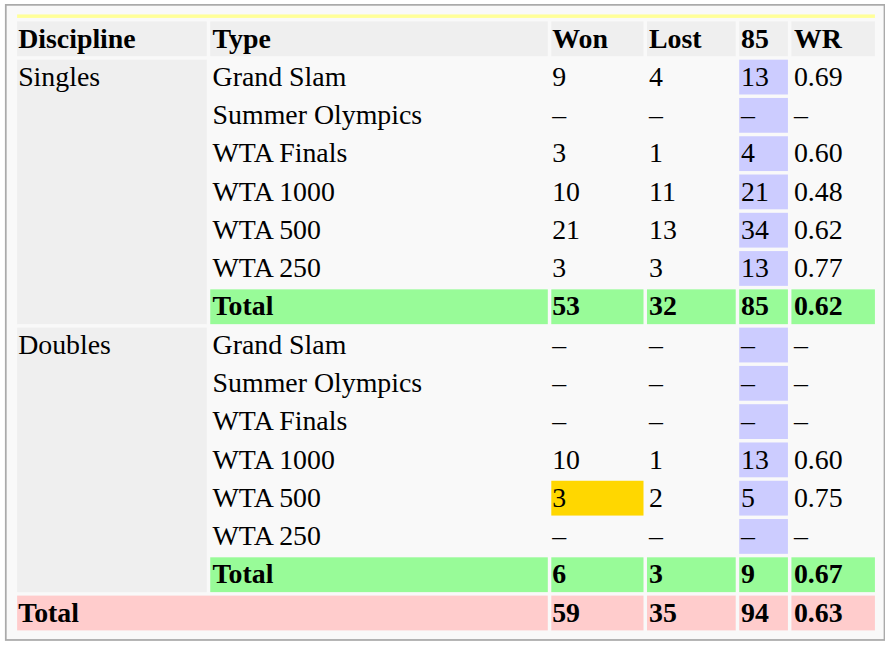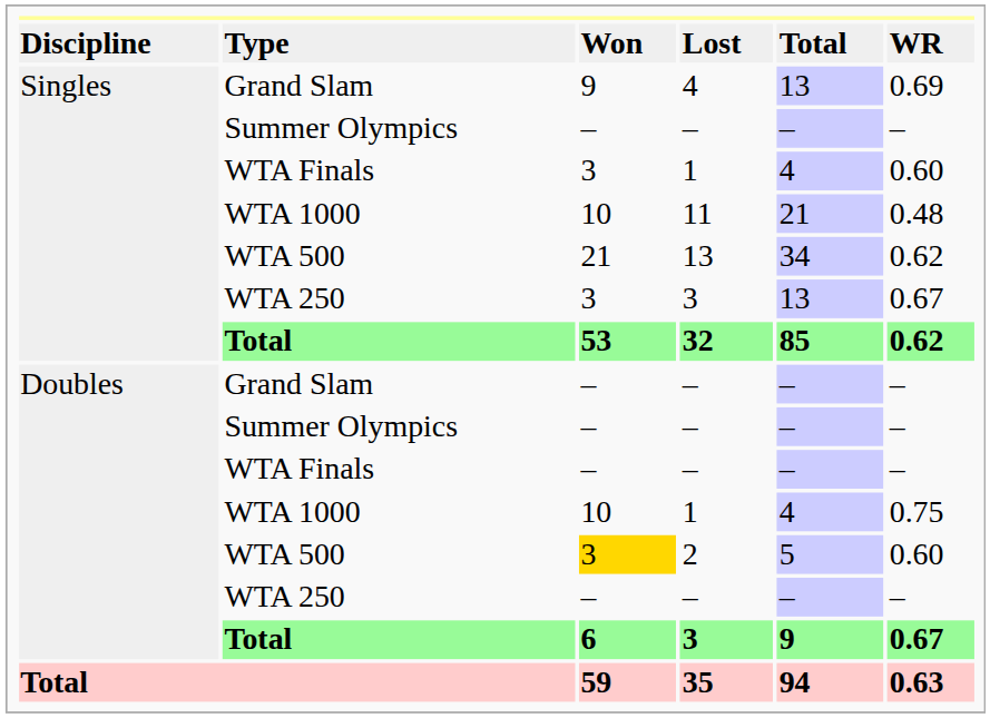 <table class="infobox vcard vevent nowrap" width="40%">
 <tr bgcolor=FFFF99>
 <th colspan=6></th>
 </tr>
 <tr style=background:#efefef;font-weight:bold>
 <td>Discipline</td>
 <td>Type</td>
 <td>Won</td>
 <td>Lost</td>
-<td>85</td>
+<td>Total</td>
 <td>WR</td>
 </tr>
 <tr>
 <td rowspan="7" bgcolor="efefef">Singles</td>
 <td>Grand Slam</td>
 <td>9</td>
 <td>4</td>
 <td bgcolor="CCCCFF">13</td>
 <td>0.69</td>
 </tr>
 <tr>
 <td>Summer Olympics</td>
 <td>–</td>
 <td>–</td>
 <td bgcolor="CCCCFF">–</td>
 <td>–</td>
 </tr>
 <tr>
 <td>WTA Finals</td>
 <td>3</td>
 <td>1</td>
 <td bgcolor="CCCCFF">4</td>
 <td>0.60</td>
 </tr>
 <tr>
 <td>WTA 1000</td>
 <td>10</td>
 <td>11</td>
 <td bgcolor="CCCCFF">21</td>
 <td>0.48</td>
 </tr>
 <tr>
 <td>WTA 500</td>
 <td>21</td>
 <td>13</td>
 <td bgcolor="CCCCFF">34</td>
 <td>0.62</td>
 </tr>
 <tr>
 <td>WTA 250</td>
 <td>3</td>
 <td>3</td>
 <td bgcolor="CCCCFF">13</td>
-<td>0.77</td>
+<td>0.67</td>
 </tr>
 <tr style="background:#98FB98;font-weight:bold">
 <td><strong>Total</strong></td>
 <td>53</td>
 <td>32</td>
 <td>85</td>
 <td>0.62</td>
 </tr>
 <tr>
 <td rowspan="7" bgcolor="efefef">Doubles</td>
 <td>Grand Slam</td>
 <td>–</td>
 <td>–</td>
 <td bgcolor="CCCCFF">–</td>
 <td>–</td>
 </tr>
 <tr>
 <td>Summer Olympics</td>
 <td>–</td>
 <td>–</td>
 <td bgcolor="CCCCFF">–</td>
 <td>–</td>
 </tr>
 <tr>
 <td>WTA Finals</td>
 <td>–</td>
 <td>–</td>
 <td bgcolor="CCCCFF">–</td>
 <td>–</td>
 </tr>
 <tr>
 <td>WTA 1000</td>
 <td>10</td>
 <td>1</td>
-<td bgcolor="CCCCFF">13</td>
-<td>0.60</td>
+<td bgcolor="CCCCFF">4</td>
+<td>0.75</td>
 </tr>
 <tr>
 <td>WTA 500</td>
 <td style="background: gold;">3</td>
 <td>2</td>
 <td bgcolor="CCCCFF">5</td>
-<td>0.75</td>
+<td>0.60</td>
 </tr>
 <tr>
 <td>WTA 250</td>
 <td>–</td>
 <td>–</td>
 <td bgcolor="CCCCFF">–</td>
 <td>–</td>
 </tr>
 <tr style="background:#98FB98;font-weight:bold">
 <td><strong>Total</strong></td>
 <td>6</td>
 <td>3</td>
 <td>9</td>
 <td>0.67</td>
 </tr>
 <tr style="background:#FCC;font-weight:bold">
 <td colspan="2"><strong>Total</strong></td>
 <td>59</td>
 <td>35</td>
 <td>94</td>
 <td>0.63</td>
 </tr>
 </table>
